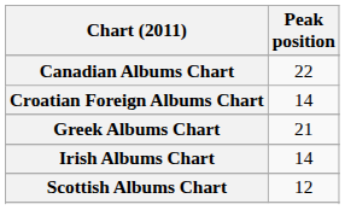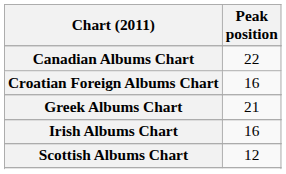 <table class="wikitable plainrowheaders sortable" style="text-align:center;" border="1">
 <tr>
 <th scope="col">Chart (2011)</th>
 <th scope="col">Peak<br>position</th>
 </tr>
 <tr>
 </tr>
 <tr>
 </tr>
 <tr>
 <th scope="row">Canadian Albums Chart</th>
 <td>22</td>
 </tr>
 <tr>
 <th scope="row">Croatian Foreign Albums Chart</th>
-<td>14</td>
+<td>16</td>
 </tr>
 <tr>
 </tr>
 <tr>
 <th scope="row">Greek Albums Chart</th>
 <td>21</td>
 </tr>
 <tr>
 </tr>
 <tr>
 <th scope="row">Irish Albums Chart</th>
-<td>14</td>
+<td>16</td>
 </tr>
 <tr>
 </tr>
 <tr>
 </tr>
 <tr>
 </tr>
 <tr>
 </tr>
 <tr>
 </tr>
 <tr>
 <th scope="row">Scottish Albums Chart</th>
 <td>12</td>
 </tr>
 <tr>
 </tr>
 <tr>
 </tr>
 <tr>
 </tr>
 <tr>
 </tr>
 <tr>
 </tr>
 </table>
